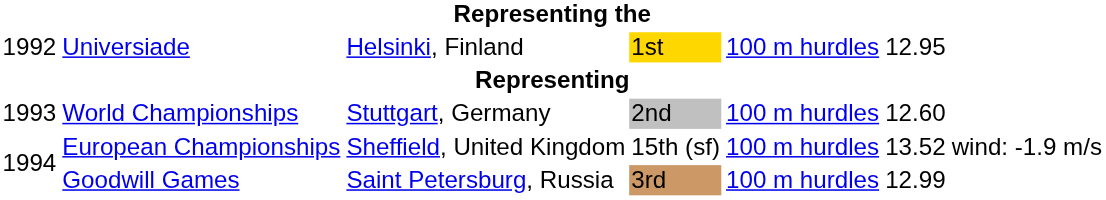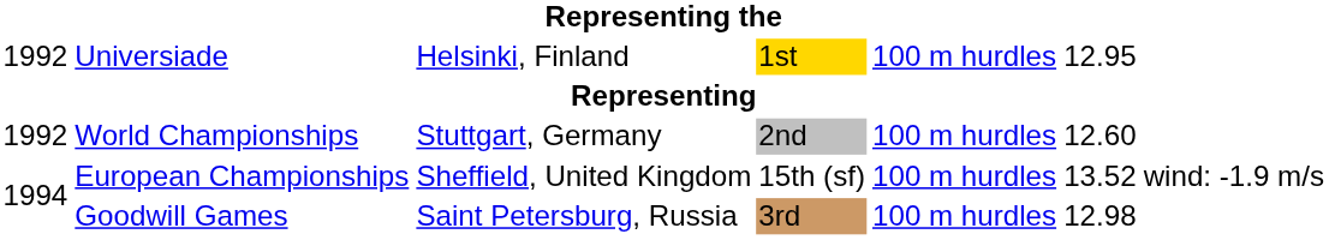 <table>
 <tr>
 <th colspan="7">Representing the </th>
 </tr>
 <tr>
 <td>1992</td>
 <td><a href='#'>Universiade</a></td>
 <td><a href='#'>Helsinki</a>, Finland</td>
 <td bgcolor="gold">1st</td>
 <td><a href='#'>100 m hurdles</a></td>
 <td>12.95</td>
 </tr>
 <tr>
 <th colspan="7">Representing </th>
 </tr>
 <tr>
-<td>1993</td>
+<td>1992</td>
 <td><a href='#'>World Championships</a></td>
 <td><a href='#'>Stuttgart</a>, Germany</td>
 <td bgcolor="silver">2nd</td>
 <td><a href='#'>100 m hurdles</a></td>
 <td>12.60</td>
 </tr>
 <tr>
 <td rowspan=2>1994</td>
 <td><a href='#'>European Championships</a></td>
 <td><a href='#'>Sheffield</a>, United Kingdom</td>
 <td>15th (sf)</td>
 <td><a href='#'>100 m hurdles</a></td>
 <td>13.52</td>
 <td>wind: -1.9 m/s</td>
 </tr>
 <tr>
 <td><a href='#'>Goodwill Games</a></td>
 <td><a href='#'>Saint Petersburg</a>, Russia</td>
 <td bgcolor="cc9966">3rd</td>
 <td><a href='#'>100 m hurdles</a></td>
-<td>12.99</td>
+<td>12.98</td>
 <td></td>
 </tr>
 </table>
